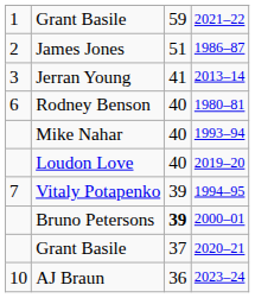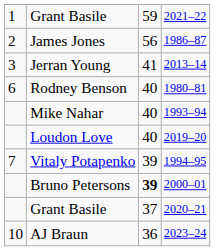 <table class="wikitable">
 <tr>
 </tr>
 <tr>
 <td>1</td>
 <td>Grant Basile</td>
 <td>59</td>
 <td style="font-size:80%;"><a href='#'>2021–22</a></td>
 </tr>
 <tr>
 <td>2</td>
 <td>James Jones</td>
-<td>51</td>
+<td>56</td>
 <td style="font-size:80%;"><a href='#'>1986–87</a></td>
 </tr>
 <tr>
 <td>3</td>
 <td>Jerran Young</td>
 <td>41</td>
 <td style="font-size:80%;"><a href='#'>2013–14</a></td>
 </tr>
 <tr>
 <td>6</td>
 <td>Rodney Benson</td>
 <td>40</td>
 <td style="font-size:80%;"><a href='#'>1980–81</a></td>
 </tr>
 <tr>
 <td></td>
 <td>Mike Nahar</td>
 <td>40</td>
 <td style="font-size:80%;"><a href='#'>1993–94</a></td>
 </tr>
 <tr>
 <td></td>
 <td><a href='#'>Loudon Love</a></td>
 <td>40</td>
 <td style="font-size:80%;"><a href='#'>2019–20</a></td>
 </tr>
 <tr>
 <td>7</td>
 <td><a href='#'>Vitaly Potapenko</a></td>
 <td>39</td>
 <td style="font-size:80%;"><a href='#'>1994–95</a></td>
 </tr>
 <tr>
 <td></td>
 <td>Bruno Petersons</td>
 <td><strong>39</strong></td>
 <td style="font-size:80%;"><a href='#'>2000–01</a></td>
 </tr>
 <tr>
 <td></td>
 <td>Grant Basile</td>
 <td>37</td>
 <td style="font-size:80%;"><a href='#'>2020–21</a></td>
 </tr>
 <tr>
 <td>10</td>
 <td>AJ Braun</td>
 <td>36</td>
 <td style="font-size:80%;"><a href='#'>2023–24</a></td>
 </tr>
 </table>
